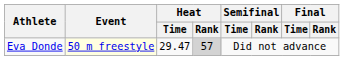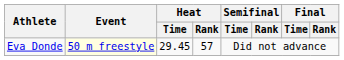 <table class=wikitable style="font-size:90%">
 <tr>
 <th rowspan="2">Athlete</th>
 <th rowspan="2">Event</th>
 <th colspan="2">Heat</th>
 <th colspan="2">Semifinal</th>
 <th colspan="2">Final</th>
 </tr>
 <tr style="font-size:95%">
 <th>Time</th>
 <th>Rank</th>
 <th>Time</th>
 <th>Rank</th>
 <th>Time</th>
 <th>Rank</th>
 </tr>
 <tr align=center>
 <td align=left><a href='#'>Eva Donde</a></td>
 <td align=left style="background: lightyellow;"><a href='#'>50 m freestyle</a></td>
-<td>29.47</td>
-<td style="background: lightgrey;">57</td>
+<td>29.45</td>
+<td>57</td>
 <td colspan=4>Did not advance</td>
 </tr>
 </table>
